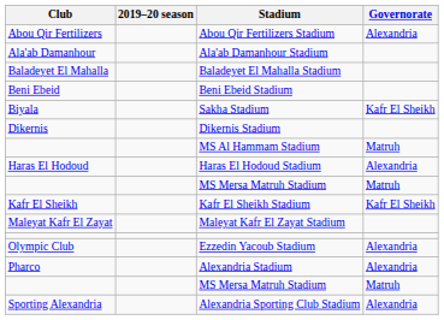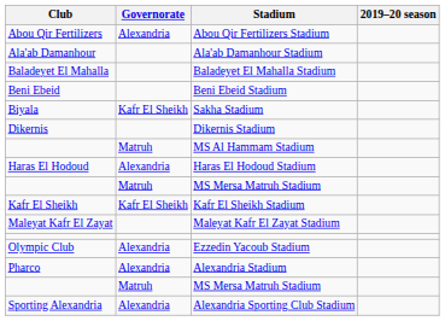 <table class="wikitable sortable" style="font-size:86%">
 <tr>
 <th>Club</th>
+<th><a href='#'>Governorate</a></th>
+<th>Stadium</th>
 <th>2019–20 season</th>
-<th>Stadium</th>
-<th><a href='#'>Governorate</a></th>
 </tr>
 <tr>
 <td><a href='#'>Abou Qir Fertilizers</a></td>
+<td><a href='#'>Alexandria</a></td>
+<td><a href='#'>Abou Qir Fertilizers Stadium</a></td>
 <td></td>
-<td><a href='#'>Abou Qir Fertilizers Stadium</a></td>
-<td><a href='#'>Alexandria</a></td>
 </tr>
 <tr>
 <td><a href='#'>Ala'ab Damanhour</a></td>
 <td></td>
 <td><a href='#'>Ala'ab Damanhour Stadium</a></td>
 <td></td>
 </tr>
 <tr>
 <td><a href='#'>Baladeyet El Mahalla</a></td>
 <td></td>
 <td><a href='#'>Baladeyet El Mahalla Stadium</a></td>
 <td></td>
 </tr>
 <tr>
 <td><a href='#'>Beni Ebeid</a></td>
 <td></td>
 <td><a href='#'>Beni Ebeid Stadium</a></td>
 <td></td>
 </tr>
 <tr>
 <td><a href='#'>Biyala</a></td>
+<td><a href='#'>Kafr El Sheikh</a></td>
+<td><a href='#'>Sakha Stadium</a></td>
 <td></td>
-<td><a href='#'>Sakha Stadium</a></td>
-<td><a href='#'>Kafr El Sheikh</a></td>
 </tr>
 <tr>
 <td><a href='#'>Dikernis</a></td>
 <td></td>
 <td><a href='#'>Dikernis Stadium</a></td>
 <td></td>
 </tr>
 <tr>
 <td></td>
+<td><a href='#'>Matruh</a></td>
+<td><a href='#'>MS Al Hammam Stadium</a></td>
 <td></td>
-<td><a href='#'>MS Al Hammam Stadium</a></td>
-<td><a href='#'>Matruh</a></td>
 </tr>
 <tr>
 <td><a href='#'>Haras El Hodoud</a></td>
+<td><a href='#'>Alexandria</a></td>
+<td><a href='#'>Haras El Hodoud Stadium</a></td>
 <td></td>
-<td><a href='#'>Haras El Hodoud Stadium</a></td>
-<td><a href='#'>Alexandria</a></td>
 </tr>
 <tr>
 <td></td>
+<td><a href='#'>Matruh</a></td>
+<td><a href='#'>MS Mersa Matruh Stadium</a></td>
 <td></td>
-<td><a href='#'>MS Mersa Matruh Stadium</a></td>
-<td><a href='#'>Matruh</a></td>
 </tr>
 <tr>
 <td><a href='#'>Kafr El Sheikh</a></td>
+<td><a href='#'>Kafr El Sheikh</a></td>
+<td><a href='#'>Kafr El Sheikh Stadium</a></td>
 <td></td>
-<td><a href='#'>Kafr El Sheikh Stadium</a></td>
-<td><a href='#'>Kafr El Sheikh</a></td>
 </tr>
 <tr>
 <td><a href='#'>Maleyat Kafr El Zayat</a></td>
 <td></td>
 <td><a href='#'>Maleyat Kafr El Zayat Stadium</a></td>
 <td></td>
 </tr>
 <tr>
 <td></td>
 <td></td>
 <td></td>
 <td></td>
 </tr>
 <tr>
 <td><a href='#'>Olympic Club</a></td>
+<td><a href='#'>Alexandria</a></td>
+<td><a href='#'>Ezzedin Yacoub Stadium</a></td>
 <td></td>
-<td><a href='#'>Ezzedin Yacoub Stadium</a></td>
-<td><a href='#'>Alexandria</a></td>
 </tr>
 <tr>
 <td><a href='#'>Pharco</a></td>
+<td><a href='#'>Alexandria</a></td>
+<td><a href='#'>Alexandria Stadium</a></td>
 <td></td>
-<td><a href='#'>Alexandria Stadium</a></td>
-<td><a href='#'>Alexandria</a></td>
 </tr>
 <tr>
 <td></td>
+<td><a href='#'>Matruh</a></td>
+<td><a href='#'>MS Mersa Matruh Stadium</a></td>
 <td></td>
-<td><a href='#'>MS Mersa Matruh Stadium</a></td>
-<td><a href='#'>Matruh</a></td>
 </tr>
 <tr>
 <td><a href='#'>Sporting Alexandria</a></td>
+<td><a href='#'>Alexandria</a></td>
+<td><a href='#'>Alexandria Sporting Club Stadium</a></td>
 <td></td>
-<td><a href='#'>Alexandria Sporting Club Stadium</a></td>
-<td><a href='#'>Alexandria</a></td>
 </tr>
 </table>
